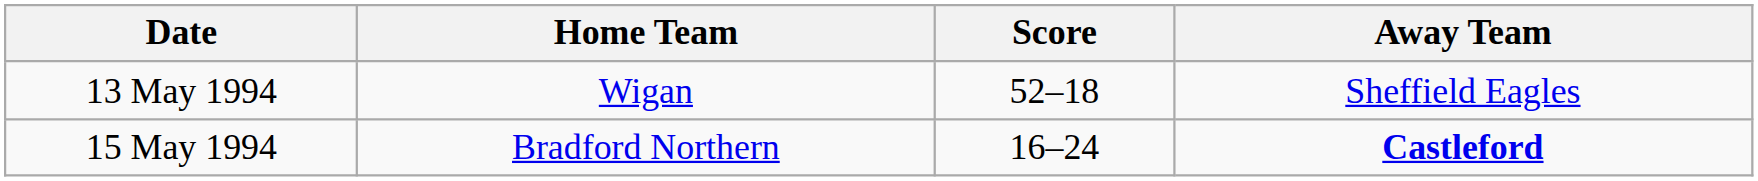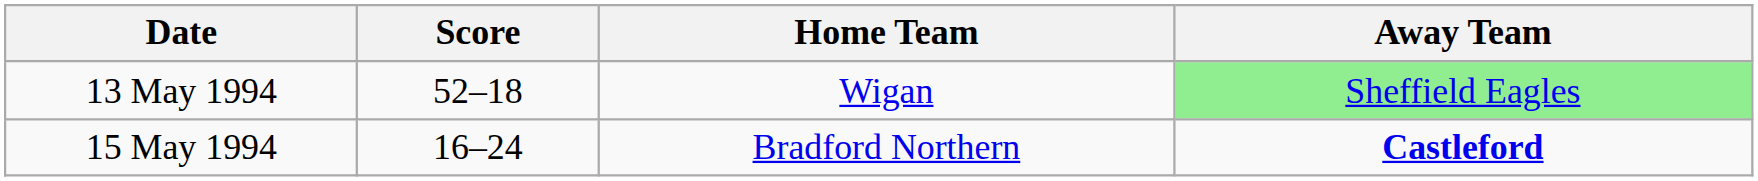 <table class="wikitable" style="text-align: center">
 <tr>
 <th width=150>Date</th>
+<th width=100>Score</th>
 <th width=250>Home Team</th>
-<th width=100>Score</th>
 <th width=250>Away Team</th>
 </tr>
 <tr>
 <td>13 May 1994</td>
+<td>52–18</td>
 <td><a href='#'>Wigan</a></td>
-<td>52–18</td>
-<td><a href='#'>Sheffield Eagles</a></td>
+<td style="background: lightgreen;"><a href='#'>Sheffield Eagles</a></td>
 </tr>
 <tr>
 <td>15 May 1994</td>
+<td>16–24</td>
 <td><a href='#'>Bradford Northern</a></td>
-<td>16–24</td>
 <td><strong><a href='#'>Castleford</a></strong></td>
 </tr>
 </table>
